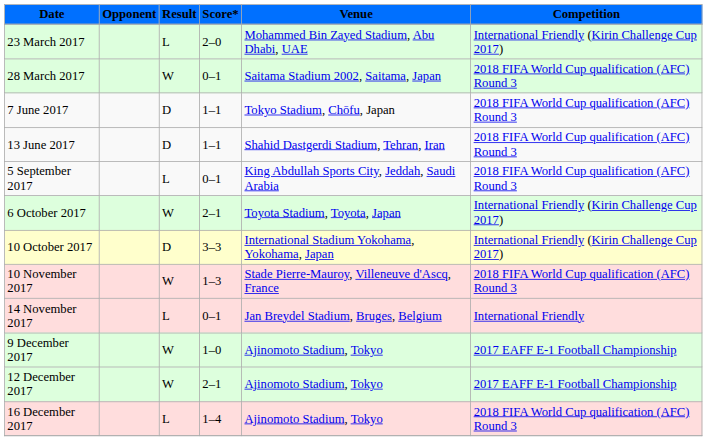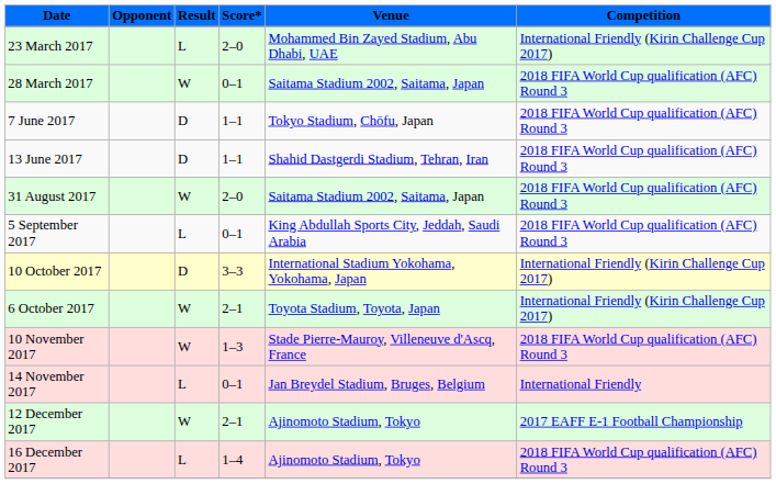 <table width=100% class="wikitable">
 <tr>
 <th style="background:#0070FF;"><span>Date</span></th>
 <th style="background:#0070FF;"><span>Opponent</span></th>
 <th style="background:#0070FF;"><span>Result</span></th>
 <th style="background:#0070FF;"><span>Score*</span></th>
 <th style="background:#0070FF;"><span>Venue</span></th>
 <th style="background:#0070FF;"><span>Competition</span></th>
 </tr>
 <tr>
 </tr>
 <tr style="background:#dfd;">
 <td>23 March 2017</td>
 <td></td>
 <td>L</td>
 <td>2–0</td>
 <td> <a href='#'>Mohammed Bin Zayed Stadium</a>, <a href='#'>Abu Dhabi</a>, <a href='#'>UAE</a></td>
 <td><a href='#'>International Friendly</a> (<a href='#'>Kirin Challenge Cup 2017</a>)</td>
 </tr>
 <tr style="background:#dfd;">
 <td>28 March 2017</td>
 <td></td>
 <td>W</td>
 <td>0–1</td>
 <td> <a href='#'>Saitama Stadium 2002</a>, <a href='#'>Saitama</a>, <a href='#'>Japan</a></td>
 <td><a href='#'>2018 FIFA World Cup qualification (AFC) Round 3</a></td>
 </tr>
 <tr -bgcolor=#FFFFCC>
 <td>7 June 2017</td>
 <td></td>
 <td>D</td>
 <td>1–1</td>
 <td> <a href='#'>Tokyo Stadium</a>, <a href='#'>Chōfu</a>, Japan</td>
 <td><a href='#'>2018 FIFA World Cup qualification (AFC) Round 3</a></td>
 </tr>
 <tr -bgcolor=#FFFFCC>
 <td>13 June 2017</td>
 <td></td>
 <td>D</td>
 <td>1–1</td>
 <td> <a href='#'>Shahid Dastgerdi Stadium</a>, <a href='#'>Tehran</a>, <a href='#'>Iran</a></td>
 <td><a href='#'>2018 FIFA World Cup qualification (AFC) Round 3</a></td>
 </tr>
+<tr style="background:#dfd;">
+<td>31 August 2017</td>
+<td></td>
+<td>W</td>
+<td>2–0</td>
+<td> <a href='#'>Saitama Stadium 2002</a>, <a href='#'>Saitama</a>, Japan</td>
+<td><a href='#'>2018 FIFA World Cup qualification (AFC) Round 3</a></td>
+</tr>
 <tr -style="background:#fcc;">
 <td>5 September 2017</td>
 <td></td>
 <td>L</td>
 <td>0–1</td>
 <td> <a href='#'>King Abdullah Sports City</a>, <a href='#'>Jeddah</a>, <a href='#'>Saudi Arabia</a></td>
 <td><a href='#'>2018 FIFA World Cup qualification (AFC) Round 3</a></td>
 </tr>
+<tr style="background:#FFFFCC;">
+<td>10 October 2017</td>
+<td></td>
+<td>D</td>
+<td>3–3</td>
+<td> <a href='#'>International Stadium Yokohama</a>, <a href='#'>Yokohama</a>, <a href='#'>Japan</a></td>
+<td><a href='#'>International Friendly</a> (<a href='#'>Kirin Challenge Cup 2017</a>)</td>
+</tr>
 <tr style="background:#dfd;">
 <td>6 October 2017</td>
 <td></td>
 <td>W</td>
 <td>2–1</td>
 <td> <a href='#'>Toyota Stadium</a>, <a href='#'>Toyota</a>, <a href='#'>Japan</a></td>
-<td><a href='#'>International Friendly</a> (<a href='#'>Kirin Challenge Cup 2017</a>)</td>
-</tr>
-<tr style="background:#FFFFCC;">
-<td>10 October 2017</td>
-<td></td>
-<td>D</td>
-<td>3–3</td>
-<td> <a href='#'>International Stadium Yokohama</a>, <a href='#'>Yokohama</a>, <a href='#'>Japan</a></td>
 <td><a href='#'>International Friendly</a> (<a href='#'>Kirin Challenge Cup 2017</a>)</td>
 </tr>
 <tr style="background:#fdd;">
 <td>10 November 2017</td>
 <td></td>
 <td>W</td>
 <td>1–3</td>
 <td> <a href='#'>Stade Pierre-Mauroy</a>, <a href='#'>Villeneuve d'Ascq</a>, <a href='#'>France</a></td>
 <td><a href='#'>2018 FIFA World Cup qualification (AFC) Round 3</a></td>
 </tr>
 <tr style="background:#fdd;">
 <td>14 November 2017</td>
 <td></td>
 <td>L</td>
 <td>0–1</td>
 <td> <a href='#'>Jan Breydel Stadium</a>, <a href='#'>Bruges</a>, <a href='#'>Belgium</a></td>
 <td><a href='#'>International Friendly</a></td>
-</tr>
-<tr style="background:#dfd;">
-<td>9 December 2017</td>
-<td></td>
-<td>W</td>
-<td>1–0</td>
-<td> <a href='#'>Ajinomoto Stadium</a>, <a href='#'>Tokyo</a></td>
-<td><a href='#'>2017 EAFF E-1 Football Championship</a></td>
 </tr>
 <tr style="background:#dfd;">
 <td>12 December 2017</td>
 <td></td>
 <td>W</td>
 <td>2–1</td>
 <td> <a href='#'>Ajinomoto Stadium</a>, <a href='#'>Tokyo</a></td>
 <td><a href='#'>2017 EAFF E-1 Football Championship</a></td>
 </tr>
 <tr style="background:#fdd;">
 <td>16 December 2017</td>
 <td></td>
 <td>L</td>
 <td>1–4</td>
 <td> <a href='#'>Ajinomoto Stadium</a>, <a href='#'>Tokyo</a></td>
 <td><a href='#'>2018 FIFA World Cup qualification (AFC) Round 3</a></td>
 </tr>
 <tr>
 </tr>
 </table>
